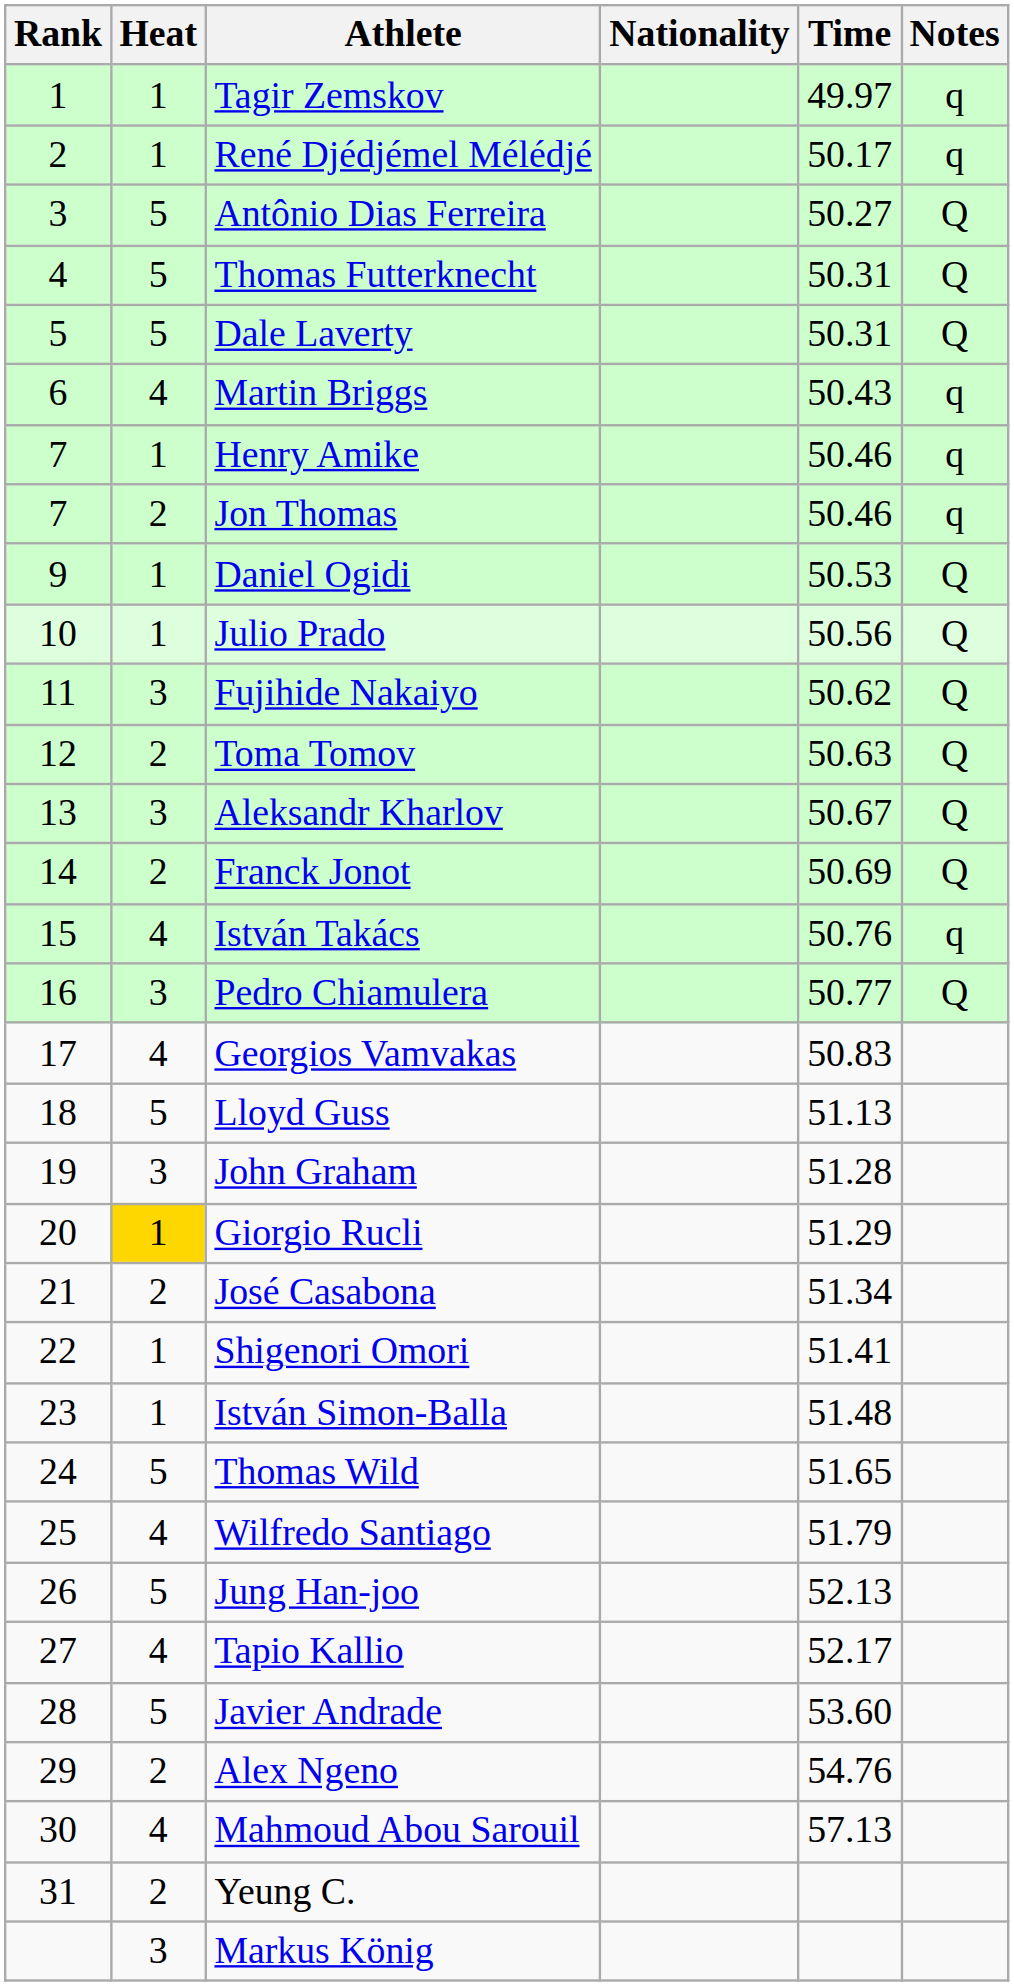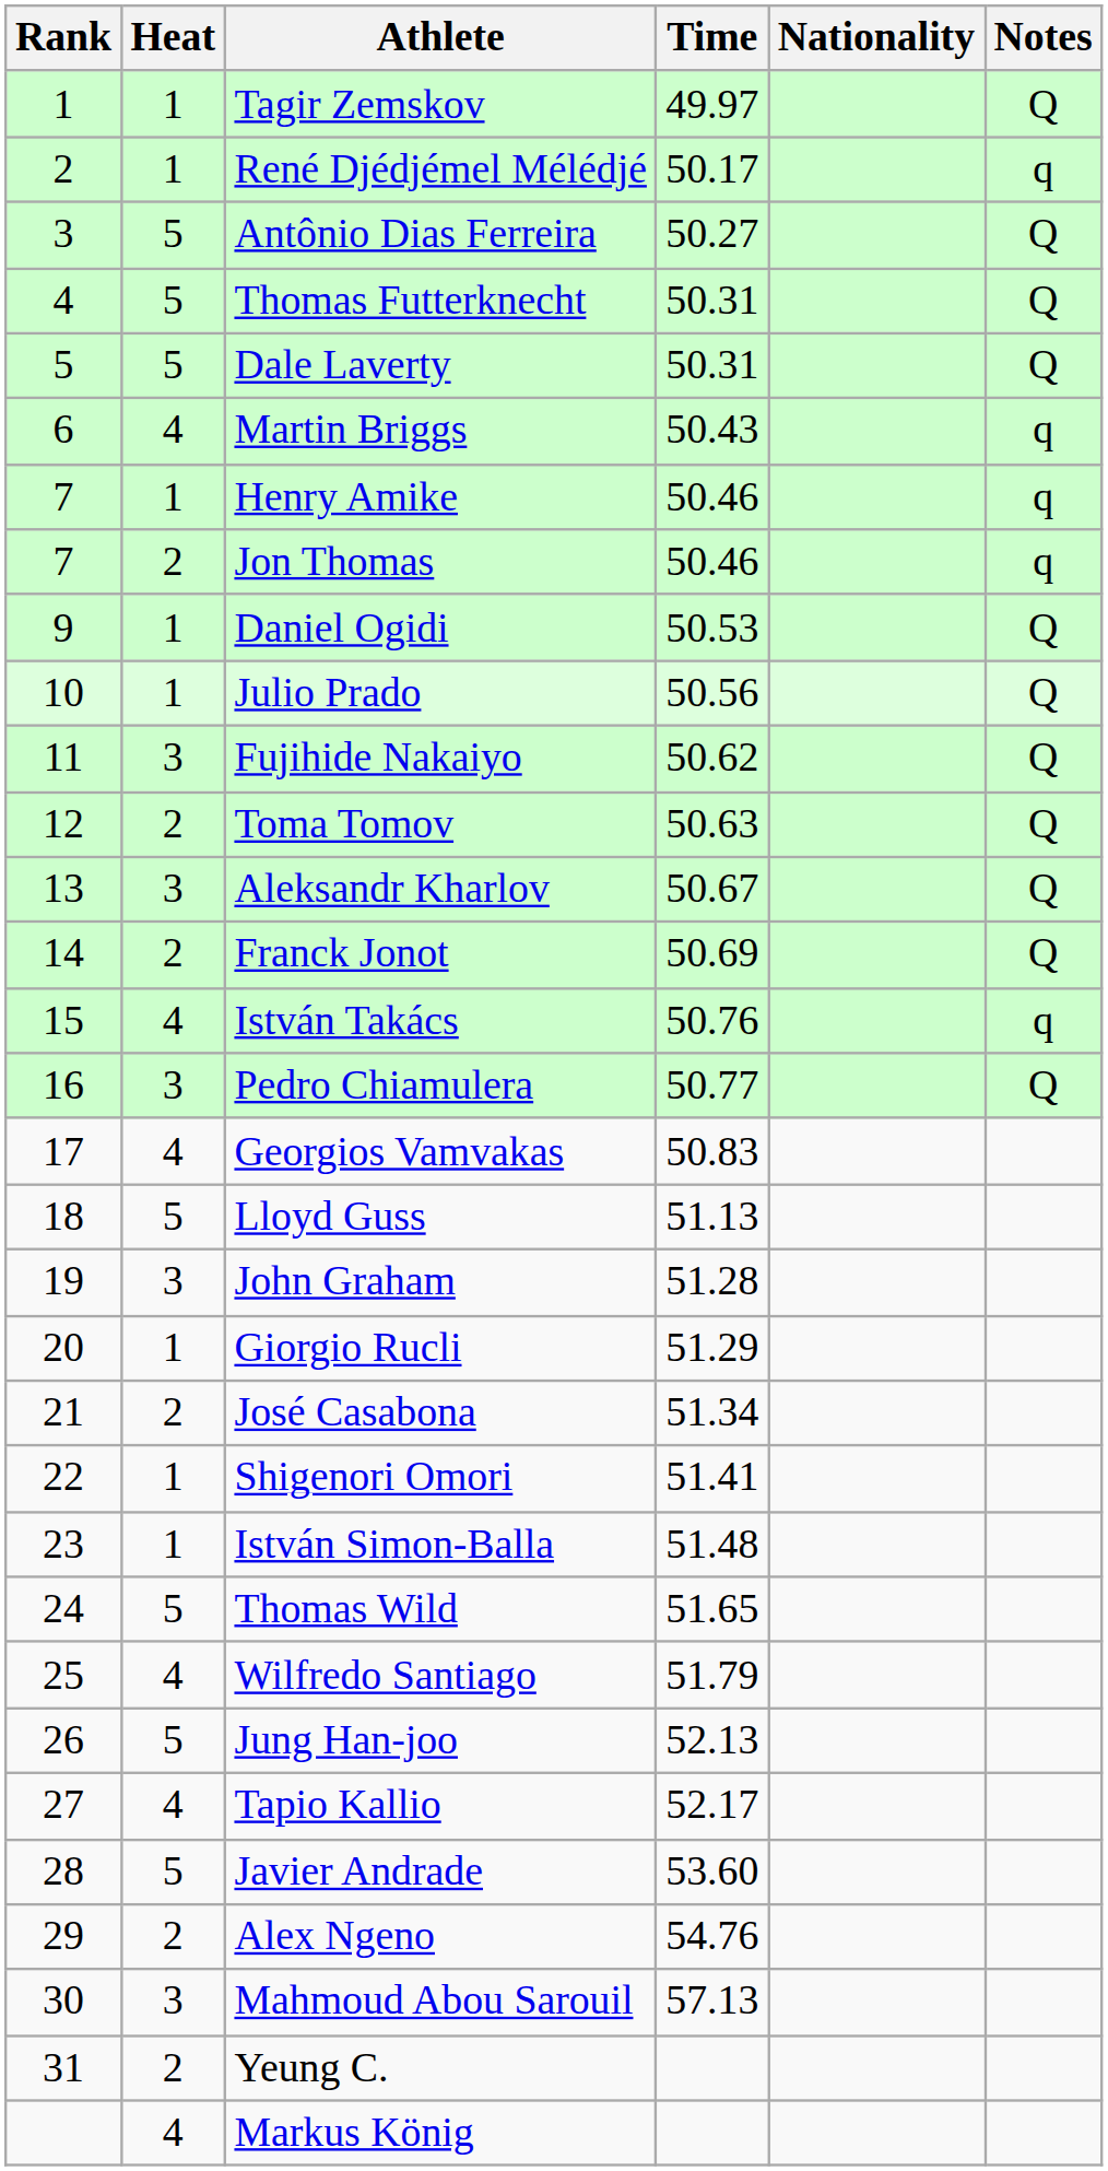 <table class="wikitable sortable" style="text-align:center">
 <tr>
 <th>Rank</th>
 <th>Heat</th>
 <th>Athlete</th>
+<th>Time</th>
 <th>Nationality</th>
-<th>Time</th>
 <th>Notes</th>
 </tr>
 <tr bgcolor=ccffcc>
 <td>1</td>
 <td>1</td>
 <td align=left><a href='#'>Tagir Zemskov</a></td>
+<td>49.97</td>
 <td align=left></td>
-<td>49.97</td>
-<td>q</td>
+<td>Q</td>
 </tr>
 <tr bgcolor=ccffcc>
 <td>2</td>
 <td>1</td>
 <td align=left><a href='#'>René Djédjémel Mélédjé</a></td>
+<td>50.17</td>
 <td align=left></td>
-<td>50.17</td>
 <td>q</td>
 </tr>
 <tr bgcolor=ccffcc>
 <td>3</td>
 <td>5</td>
 <td align=left><a href='#'>Antônio Dias Ferreira</a></td>
+<td>50.27</td>
 <td align=left></td>
-<td>50.27</td>
 <td>Q</td>
 </tr>
 <tr bgcolor=ccffcc>
 <td>4</td>
 <td>5</td>
 <td align=left><a href='#'>Thomas Futterknecht</a></td>
+<td>50.31</td>
 <td align=left></td>
-<td>50.31</td>
 <td>Q</td>
 </tr>
 <tr bgcolor=ccffcc>
 <td>5</td>
 <td>5</td>
 <td align=left><a href='#'>Dale Laverty</a></td>
+<td>50.31</td>
 <td align=left></td>
-<td>50.31</td>
 <td>Q</td>
 </tr>
 <tr bgcolor=ccffcc>
 <td>6</td>
 <td>4</td>
 <td align=left><a href='#'>Martin Briggs</a></td>
+<td>50.43</td>
 <td align=left></td>
-<td>50.43</td>
 <td>q</td>
 </tr>
 <tr bgcolor=ccffcc>
 <td>7</td>
 <td>1</td>
 <td align=left><a href='#'>Henry Amike</a></td>
+<td>50.46</td>
 <td align=left></td>
-<td>50.46</td>
 <td>q</td>
 </tr>
 <tr bgcolor=ccffcc>
 <td>7</td>
 <td>2</td>
 <td align=left><a href='#'>Jon Thomas</a></td>
+<td>50.46</td>
 <td align=left></td>
-<td>50.46</td>
 <td>q</td>
 </tr>
 <tr bgcolor=ccffcc>
 <td>9</td>
 <td>1</td>
 <td align=left><a href='#'>Daniel Ogidi</a></td>
+<td>50.53</td>
 <td align=left></td>
-<td>50.53</td>
 <td>Q</td>
 </tr>
 <tr bgcolor=ddffdd>
 <td>10</td>
 <td>1</td>
 <td align=left><a href='#'>Julio Prado</a></td>
+<td>50.56</td>
 <td align=left></td>
-<td>50.56</td>
 <td>Q</td>
 </tr>
 <tr bgcolor=ccffcc>
 <td>11</td>
 <td>3</td>
 <td align=left><a href='#'>Fujihide Nakaiyo</a></td>
+<td>50.62</td>
 <td align=left></td>
-<td>50.62</td>
 <td>Q</td>
 </tr>
 <tr bgcolor=ccffcc>
 <td>12</td>
 <td>2</td>
 <td align=left><a href='#'>Toma Tomov</a></td>
+<td>50.63</td>
 <td align=left></td>
-<td>50.63</td>
 <td>Q</td>
 </tr>
 <tr bgcolor=ccffcc>
 <td>13</td>
 <td>3</td>
 <td align=left><a href='#'>Aleksandr Kharlov</a></td>
+<td>50.67</td>
 <td align=left></td>
-<td>50.67</td>
 <td>Q</td>
 </tr>
 <tr bgcolor=ccffcc>
 <td>14</td>
 <td>2</td>
 <td align=left><a href='#'>Franck Jonot</a></td>
+<td>50.69</td>
 <td align=left></td>
-<td>50.69</td>
 <td>Q</td>
 </tr>
 <tr bgcolor=ccffcc>
 <td>15</td>
 <td>4</td>
 <td align=left><a href='#'>István Takács</a></td>
+<td>50.76</td>
 <td align=left></td>
-<td>50.76</td>
 <td>q</td>
 </tr>
 <tr bgcolor=ccffcc>
 <td>16</td>
 <td>3</td>
 <td align=left><a href='#'>Pedro Chiamulera</a></td>
+<td>50.77</td>
 <td align=left></td>
-<td>50.77</td>
 <td>Q</td>
 </tr>
 <tr>
 <td>17</td>
 <td>4</td>
 <td align=left><a href='#'>Georgios Vamvakas</a></td>
+<td>50.83</td>
 <td align=left></td>
-<td>50.83</td>
 <td></td>
 </tr>
 <tr>
 <td>18</td>
 <td>5</td>
 <td align=left><a href='#'>Lloyd Guss</a></td>
+<td>51.13</td>
 <td align=left></td>
-<td>51.13</td>
 <td></td>
 </tr>
 <tr>
 <td>19</td>
 <td>3</td>
 <td align=left><a href='#'>John Graham</a></td>
+<td>51.28</td>
 <td align=left></td>
-<td>51.28</td>
 <td></td>
 </tr>
 <tr>
 <td>20</td>
-<td style="background: gold;">1</td>
+<td>1</td>
 <td align=left><a href='#'>Giorgio Rucli</a></td>
+<td>51.29</td>
 <td align=left></td>
-<td>51.29</td>
 <td></td>
 </tr>
 <tr>
 <td>21</td>
 <td>2</td>
 <td align=left><a href='#'>José Casabona</a></td>
+<td>51.34</td>
 <td align=left></td>
-<td>51.34</td>
 <td></td>
 </tr>
 <tr>
 <td>22</td>
 <td>1</td>
 <td align=left><a href='#'>Shigenori Omori</a></td>
+<td>51.41</td>
 <td align=left></td>
-<td>51.41</td>
 <td></td>
 </tr>
 <tr>
 <td>23</td>
 <td>1</td>
 <td align=left><a href='#'>István Simon-Balla</a></td>
+<td>51.48</td>
 <td align=left></td>
-<td>51.48</td>
 <td></td>
 </tr>
 <tr>
 <td>24</td>
 <td>5</td>
 <td align=left><a href='#'>Thomas Wild</a></td>
+<td>51.65</td>
 <td align=left></td>
-<td>51.65</td>
 <td></td>
 </tr>
 <tr>
 <td>25</td>
 <td>4</td>
 <td align=left><a href='#'>Wilfredo Santiago</a></td>
+<td>51.79</td>
 <td align=left></td>
-<td>51.79</td>
 <td></td>
 </tr>
 <tr>
 <td>26</td>
 <td>5</td>
 <td align=left><a href='#'>Jung Han-joo</a></td>
+<td>52.13</td>
 <td align=left></td>
-<td>52.13</td>
 <td></td>
 </tr>
 <tr>
 <td>27</td>
 <td>4</td>
 <td align=left><a href='#'>Tapio Kallio</a></td>
+<td>52.17</td>
 <td align=left></td>
-<td>52.17</td>
 <td></td>
 </tr>
 <tr>
 <td>28</td>
 <td>5</td>
 <td align=left><a href='#'>Javier Andrade</a></td>
+<td>53.60</td>
 <td align=left></td>
-<td>53.60</td>
 <td></td>
 </tr>
 <tr>
 <td>29</td>
 <td>2</td>
 <td align=left><a href='#'>Alex Ngeno</a></td>
+<td>54.76</td>
 <td align=left></td>
-<td>54.76</td>
 <td></td>
 </tr>
 <tr>
 <td>30</td>
-<td>4</td>
+<td>3</td>
 <td align=left><a href='#'>Mahmoud Abou Sarouil</a></td>
+<td>57.13</td>
 <td align=left></td>
-<td>57.13</td>
 <td></td>
 </tr>
 <tr>
 <td>31</td>
 <td>2</td>
 <td align=left>Yeung C.</td>
+<td></td>
 <td align=left></td>
-<td></td>
 <td></td>
 </tr>
 <tr>
 <td></td>
-<td>3</td>
+<td>4</td>
 <td align=left><a href='#'>Markus König</a></td>
+<td></td>
 <td align=left></td>
-<td></td>
 <td></td>
 </tr>
 </table>
